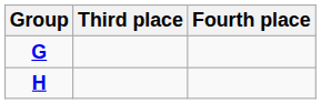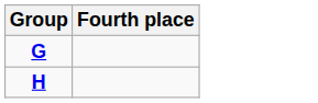 <table class="wikitable">
 <tr>
 <th>Group</th>
-<th>Third place</th>
 <th>Fourth place</th>
 </tr>
 <tr>
 <td align=center><strong><a href='#'>G</a></strong></td>
 <td></td>
-<td></td>
 </tr>
 <tr>
 <td align=center><strong><a href='#'>H</a></strong></td>
 <td></td>
-<td></td>
 </tr>
 </table>
